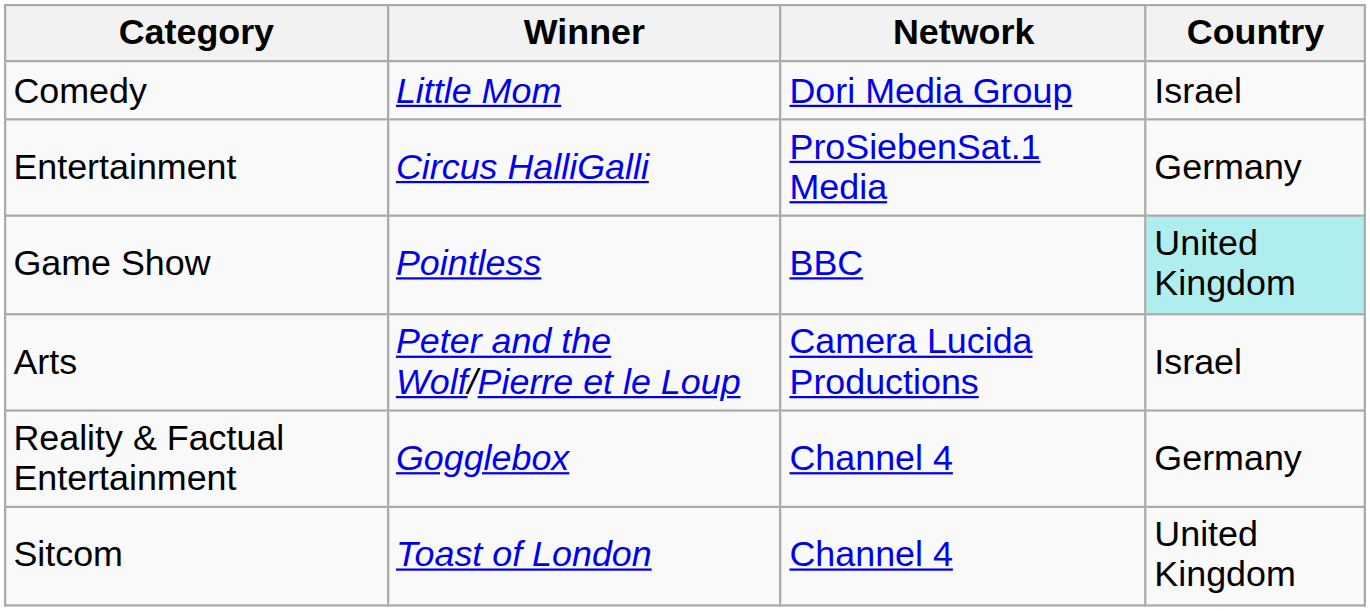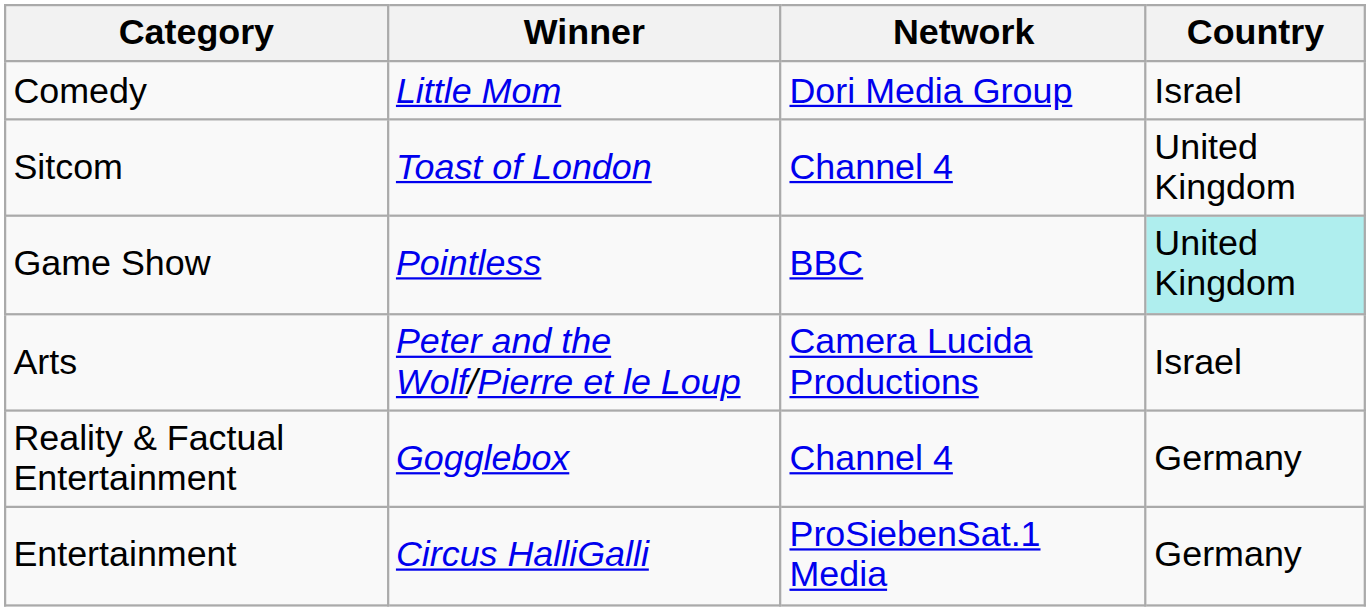 <table class="wikitable">
 <tr>
 <th>Category</th>
 <th>Winner</th>
 <th>Network</th>
 <th>Country</th>
 </tr>
 <tr>
 <td>Comedy</td>
 <td><em><a href='#'>Little Mom</a></em></td>
 <td><a href='#'>Dori Media Group</a></td>
 <td>Israel</td>
 </tr>
 <tr>
-<td>Entertainment</td>
-<td><em><a href='#'>Circus HalliGalli</a></em></td>
-<td><a href='#'>ProSiebenSat.1 Media</a></td>
-<td>Germany</td>
+<td>Sitcom</td>
+<td><em><a href='#'>Toast of London</a></em></td>
+<td><a href='#'>Channel 4</a></td>
+<td>United Kingdom</td>
 </tr>
 <tr>
 <td>Game Show</td>
 <td><em><a href='#'>Pointless</a></em></td>
 <td><a href='#'>BBC</a></td>
 <td style="background: paleturquoise;">United Kingdom</td>
 </tr>
 <tr>
 <td>Arts</td>
 <td><em><a href='#'>Peter and the Wolf</a>/<a href='#'>Pierre et le Loup</a></em></td>
 <td><a href='#'>Camera Lucida Productions</a></td>
 <td>Israel</td>
 </tr>
 <tr>
 <td>Reality & Factual Entertainment</td>
 <td><em><a href='#'>Gogglebox</a></em></td>
 <td><a href='#'>Channel 4</a></td>
 <td>Germany</td>
 </tr>
 <tr>
-<td>Sitcom</td>
-<td><em><a href='#'>Toast of London</a></em></td>
-<td><a href='#'>Channel 4</a></td>
-<td>United Kingdom</td>
+<td>Entertainment</td>
+<td><em><a href='#'>Circus HalliGalli</a></em></td>
+<td><a href='#'>ProSiebenSat.1 Media</a></td>
+<td>Germany</td>
 </tr>
 </table>
